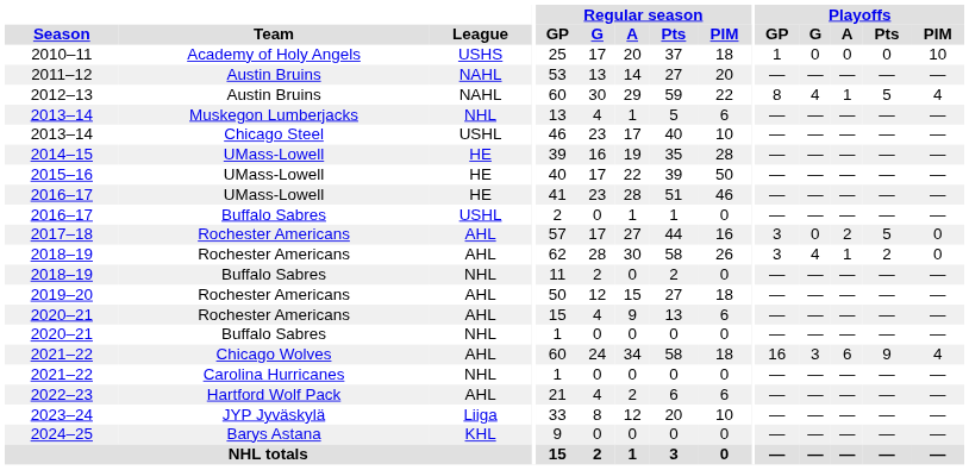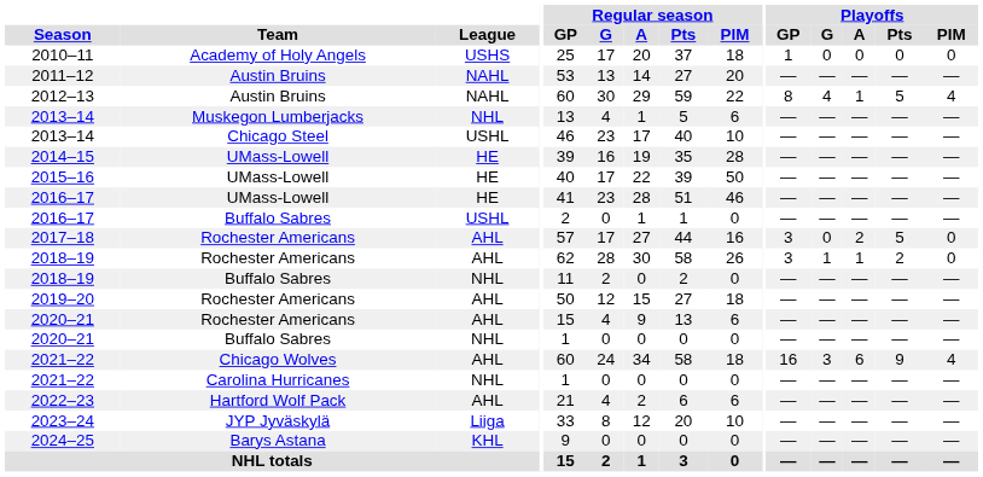 <table border="0" cellpadding="1" cellspacing="0" style="text-align:center; width:60em">
 <tr bgcolor="#e0e0e0">
 <th colspan="3" bgcolor="#ffffff"></th>
 <th rowspan="99" bgcolor="#ffffff"></th>
 <th colspan="5"><a href='#'>Regular season</a></th>
 <th rowspan="99" bgcolor="#ffffff"></th>
 <th colspan="5"><a href='#'>Playoffs</a></th>
 </tr>
 <tr bgcolor="#e0e0e0">
 <th><a href='#'>Season</a></th>
 <th>Team</th>
 <th>League</th>
 <th>GP</th>
 <th><a href='#'>G</a></th>
 <th><a href='#'>A</a></th>
 <th><a href='#'>Pts</a></th>
 <th><a href='#'>PIM</a></th>
 <th>GP</th>
 <th>G</th>
 <th>A</th>
 <th>Pts</th>
 <th>PIM</th>
 </tr>
 <tr>
 <td>2010–11</td>
 <td><a href='#'>Academy of Holy Angels</a></td>
 <td><a href='#'>USHS</a></td>
 <td>25</td>
 <td>17</td>
 <td>20</td>
 <td>37</td>
 <td>18</td>
 <td>1</td>
 <td>0</td>
 <td>0</td>
 <td>0</td>
-<td>10</td>
+<td>0</td>
 </tr>
 <tr bgcolor="#f0f0f0">
 <td>2011–12</td>
 <td><a href='#'>Austin Bruins</a></td>
 <td><a href='#'>NAHL</a></td>
 <td>53</td>
 <td>13</td>
 <td>14</td>
 <td>27</td>
 <td>20</td>
 <td>—</td>
 <td>—</td>
 <td>—</td>
 <td>—</td>
 <td>—</td>
 </tr>
 <tr>
 <td>2012–13</td>
 <td>Austin Bruins</td>
 <td>NAHL</td>
 <td>60</td>
 <td>30</td>
 <td>29</td>
 <td>59</td>
 <td>22</td>
 <td>8</td>
 <td>4</td>
 <td>1</td>
 <td>5</td>
 <td>4</td>
 </tr>
 <tr bgcolor="#f0f0f0">
 <td><a href='#'>2013–14</a></td>
 <td><a href='#'>Muskegon Lumberjacks</a></td>
 <td><a href='#'>NHL</a></td>
 <td>13</td>
 <td>4</td>
 <td>1</td>
 <td>5</td>
 <td>6</td>
 <td>—</td>
 <td>—</td>
 <td>—</td>
 <td>—</td>
 <td>—</td>
 </tr>
 <tr>
 <td>2013–14</td>
 <td><a href='#'>Chicago Steel</a></td>
 <td>USHL</td>
 <td>46</td>
 <td>23</td>
 <td>17</td>
 <td>40</td>
 <td>10</td>
 <td>—</td>
 <td>—</td>
 <td>—</td>
 <td>—</td>
 <td>—</td>
 </tr>
 <tr bgcolor="#f0f0f0">
 <td><a href='#'>2014–15</a></td>
 <td><a href='#'>UMass-Lowell</a></td>
 <td><a href='#'>HE</a></td>
 <td>39</td>
 <td>16</td>
 <td>19</td>
 <td>35</td>
 <td>28</td>
 <td>—</td>
 <td>—</td>
 <td>—</td>
 <td>—</td>
 <td>—</td>
 </tr>
 <tr>
 <td><a href='#'>2015–16</a></td>
 <td>UMass-Lowell</td>
 <td>HE</td>
 <td>40</td>
 <td>17</td>
 <td>22</td>
 <td>39</td>
 <td>50</td>
 <td>—</td>
 <td>—</td>
 <td>—</td>
 <td>—</td>
 <td>—</td>
 </tr>
 <tr bgcolor="#f0f0f0">
 <td><a href='#'>2016–17</a></td>
 <td>UMass-Lowell</td>
 <td>HE</td>
 <td>41</td>
 <td>23</td>
 <td>28</td>
 <td>51</td>
 <td>46</td>
 <td>—</td>
 <td>—</td>
 <td>—</td>
 <td>—</td>
 <td>—</td>
 </tr>
 <tr>
 <td><a href='#'>2016–17</a></td>
 <td><a href='#'>Buffalo Sabres</a></td>
 <td><a href='#'>USHL</a></td>
 <td>2</td>
 <td>0</td>
 <td>1</td>
 <td>1</td>
 <td>0</td>
 <td>—</td>
 <td>—</td>
 <td>—</td>
 <td>—</td>
 <td>—</td>
 </tr>
 <tr bgcolor="#f0f0f0">
 <td><a href='#'>2017–18</a></td>
 <td><a href='#'>Rochester Americans</a></td>
 <td><a href='#'>AHL</a></td>
 <td>57</td>
 <td>17</td>
 <td>27</td>
 <td>44</td>
 <td>16</td>
 <td>3</td>
 <td>0</td>
 <td>2</td>
 <td>5</td>
 <td>0</td>
 </tr>
 <tr>
 <td><a href='#'>2018–19</a></td>
 <td>Rochester Americans</td>
 <td>AHL</td>
 <td>62</td>
 <td>28</td>
 <td>30</td>
 <td>58</td>
 <td>26</td>
 <td>3</td>
-<td>4</td>
+<td>1</td>
 <td>1</td>
 <td>2</td>
 <td>0</td>
 </tr>
 <tr bgcolor="#f0f0f0">
 <td><a href='#'>2018–19</a></td>
 <td>Buffalo Sabres</td>
 <td>NHL</td>
 <td>11</td>
 <td>2</td>
 <td>0</td>
 <td>2</td>
 <td>0</td>
 <td>—</td>
 <td>—</td>
 <td>—</td>
 <td>—</td>
 <td>—</td>
 </tr>
 <tr>
 <td><a href='#'>2019–20</a></td>
 <td>Rochester Americans</td>
 <td>AHL</td>
 <td>50</td>
 <td>12</td>
 <td>15</td>
 <td>27</td>
 <td>18</td>
 <td>—</td>
 <td>—</td>
 <td>—</td>
 <td>—</td>
 <td>—</td>
 </tr>
 <tr bgcolor="#f0f0f0">
 <td><a href='#'>2020–21</a></td>
 <td>Rochester Americans</td>
 <td>AHL</td>
 <td>15</td>
 <td>4</td>
 <td>9</td>
 <td>13</td>
 <td>6</td>
 <td>—</td>
 <td>—</td>
 <td>—</td>
 <td>—</td>
 <td>—</td>
 </tr>
 <tr>
 <td><a href='#'>2020–21</a></td>
 <td>Buffalo Sabres</td>
 <td>NHL</td>
 <td>1</td>
 <td>0</td>
 <td>0</td>
 <td>0</td>
 <td>0</td>
 <td>—</td>
 <td>—</td>
 <td>—</td>
 <td>—</td>
 <td>—</td>
 </tr>
 <tr bgcolor="#f0f0f0">
 <td><a href='#'>2021–22</a></td>
 <td><a href='#'>Chicago Wolves</a></td>
 <td>AHL</td>
 <td>60</td>
 <td>24</td>
 <td>34</td>
 <td>58</td>
 <td>18</td>
 <td>16</td>
 <td>3</td>
 <td>6</td>
 <td>9</td>
 <td>4</td>
 </tr>
 <tr>
 <td><a href='#'>2021–22</a></td>
 <td><a href='#'>Carolina Hurricanes</a></td>
 <td>NHL</td>
 <td>1</td>
 <td>0</td>
 <td>0</td>
 <td>0</td>
 <td>0</td>
 <td>—</td>
 <td>—</td>
 <td>—</td>
 <td>—</td>
 <td>—</td>
 </tr>
 <tr bgcolor="#f0f0f0">
 <td><a href='#'>2022–23</a></td>
 <td><a href='#'>Hartford Wolf Pack</a></td>
 <td>AHL</td>
 <td>21</td>
 <td>4</td>
 <td>2</td>
 <td>6</td>
 <td>6</td>
 <td>—</td>
 <td>—</td>
 <td>—</td>
 <td>—</td>
 <td>—</td>
 </tr>
 <tr>
 <td><a href='#'>2023–24</a></td>
 <td><a href='#'>JYP Jyväskylä</a></td>
 <td><a href='#'>Liiga</a></td>
 <td>33</td>
 <td>8</td>
 <td>12</td>
 <td>20</td>
 <td>10</td>
 <td>—</td>
 <td>—</td>
 <td>—</td>
 <td>—</td>
 <td>—</td>
 </tr>
 <tr bgcolor="#f0f0f0">
 <td><a href='#'>2024–25</a></td>
 <td><a href='#'>Barys Astana</a></td>
 <td><a href='#'>KHL</a></td>
 <td>9</td>
 <td>0</td>
 <td>0</td>
 <td>0</td>
 <td>0</td>
 <td>—</td>
 <td>—</td>
 <td>—</td>
 <td>—</td>
 <td>—</td>
 </tr>
 <tr bgcolor="#e0e0e0">
 <th colspan="3">NHL totals</th>
 <th>15</th>
 <th>2</th>
 <th>1</th>
 <th>3</th>
 <th>0</th>
 <th>—</th>
 <th>—</th>
 <th>—</th>
 <th>—</th>
 <th>—</th>
 </tr>
 </table>
